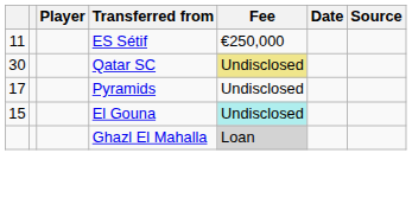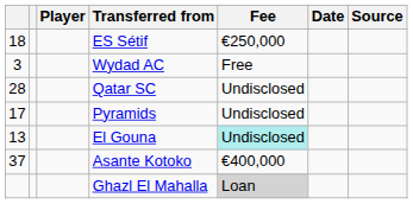 <table class="wikitable plainrowheaders sortable">
 <tr>
 <th></th>
 <th></th>
 <th scope=col>Player</th>
 <th>Transferred from</th>
 <th !scope=col; style="width: 65px;">Fee</th>
 <th scope=col>Date</th>
 <th scope=col>Source</th>
 </tr>
 <tr>
-<td align=center>11</td>
+<td align=center>18</td>
 <td align=center></td>
 <td></td>
 <td> <a href='#'>ES Sétif</a></td>
 <td>€250,000</td>
 <td></td>
 <td></td>
 </tr>
 <tr>
-<td align=center>30</td>
+<td align=center>3</td>
+<td align=center></td>
+<td></td>
+<td> <a href='#'>Wydad AC</a></td>
+<td>Free</td>
+<td></td>
+<td></td>
+</tr>
+<tr>
+<td align=center>28</td>
 <td align=center></td>
 <td></td>
 <td> <a href='#'>Qatar SC</a></td>
-<td style="background: khaki;">Undisclosed</td>
+<td>Undisclosed</td>
 <td></td>
 <td></td>
 </tr>
 <tr>
 <td align=center>17</td>
 <td align=center></td>
 <td></td>
 <td> <a href='#'>Pyramids</a></td>
 <td>Undisclosed</td>
 <td></td>
 <td></td>
 </tr>
 <tr>
-<td align=center>15</td>
+<td align=center>13</td>
 <td align=center></td>
 <td></td>
 <td> <a href='#'>El Gouna</a></td>
 <td style="background: paleturquoise;">Undisclosed</td>
+<td></td>
+<td></td>
+</tr>
+<tr>
+<td align=center>37</td>
+<td align=center></td>
+<td></td>
+<td> <a href='#'>Asante Kotoko</a></td>
+<td>€400,000</td>
 <td></td>
 <td></td>
 </tr>
 <tr>
 <td align=center></td>
 <td align=center></td>
 <td></td>
 <td> <a href='#'>Ghazl El Mahalla</a></td>
 <td style="background: lightgrey;">Loan</td>
 <td></td>
 <td></td>
 </tr>
 </table>
